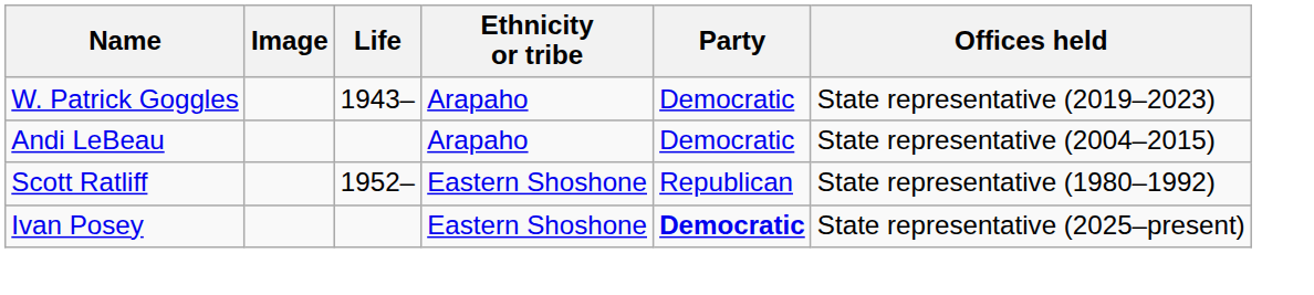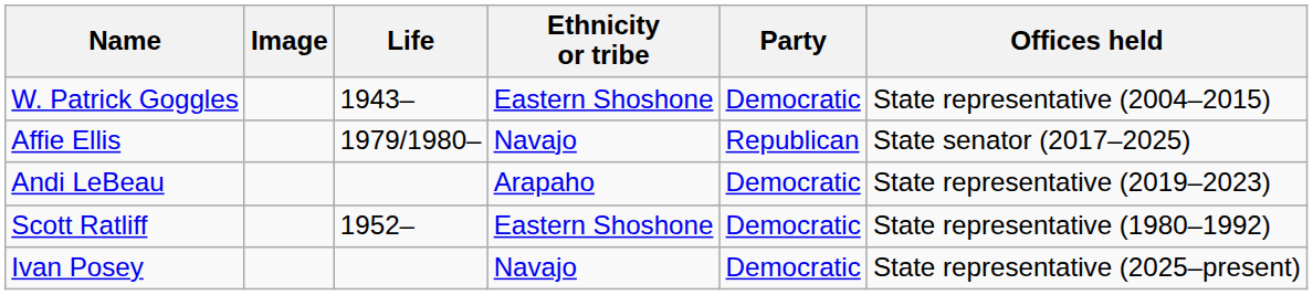 <table class="wikitable">
 <tr>
 <th>Name</th>
 <th>Image</th>
 <th>Life</th>
 <th>Ethnicity<br>or tribe</th>
 <th>Party</th>
 <th>Offices held</th>
 </tr>
 <tr>
 <td style="white-space:nowrap;"><a href='#'>W. Patrick Goggles</a></td>
 <td></td>
 <td>1943–</td>
-<td><a href='#'>Arapaho</a></td>
+<td><a href='#'>Eastern Shoshone</a></td>
 <td><a href='#'>Democratic</a></td>
-<td>State representative (2019–2023)</td>
+<td>State representative (2004–2015)</td>
+</tr>
+<tr>
+<td style="white-space:nowrap;"><a href='#'>Affie Ellis</a></td>
+<td></td>
+<td>1979/1980–</td>
+<td><a href='#'>Navajo</a></td>
+<td><a href='#'>Republican</a></td>
+<td>State senator (2017–2025)</td>
 </tr>
 <tr>
 <td style="white-space:nowrap;"><a href='#'>Andi LeBeau</a></td>
 <td></td>
 <td></td>
 <td><a href='#'>Arapaho</a></td>
 <td><a href='#'>Democratic</a></td>
-<td>State representative (2004–2015)</td>
+<td>State representative (2019–2023)</td>
 </tr>
 <tr>
 <td style="white-space:nowrap;"><a href='#'>Scott Ratliff</a></td>
 <td></td>
 <td>1952–</td>
 <td><a href='#'>Eastern Shoshone</a></td>
-<td><a href='#'>Republican</a></td>
+<td><a href='#'>Democratic</a></td>
 <td>State representative (1980–1992)</td>
 </tr>
 <tr>
 <td style="white-space:nowrap;"><a href='#'>Ivan Posey</a></td>
 <td></td>
 <td></td>
-<td><a href='#'>Eastern Shoshone</a></td>
-<td><strong><a href='#'>Democratic</a></strong></td>
+<td><a href='#'>Navajo</a></td>
+<td><a href='#'>Democratic</a></td>
 <td>State representative (2025–present)</td>
 </tr>
 </table>
